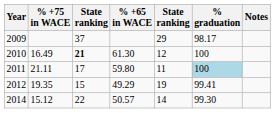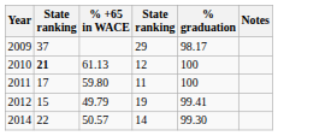 <table class="wikitable sortable">
 <tr>
 <th>Year</th>
-<th>% +75 <br>in WACE</th>
 <th>State<br>ranking</th>
 <th>% +65 <br>in WACE</th>
 <th>State <br>ranking</th>
 <th>% <br>graduation</th>
 <th>Notes</th>
 </tr>
 <tr>
 <td>2009</td>
-<td></td>
 <td>37</td>
 <td></td>
 <td>29</td>
 <td>98.17</td>
 <td></td>
 </tr>
 <tr>
 <td>2010</td>
-<td>16.49</td>
 <td><strong>21</strong></td>
-<td>61.30</td>
+<td>61.13</td>
 <td>12</td>
 <td>100</td>
 <td></td>
 </tr>
 <tr>
 <td>2011</td>
-<td>21.11</td>
 <td>17</td>
 <td>59.80</td>
 <td>11</td>
-<td style="background: lightblue;">100</td>
+<td>100</td>
 <td></td>
 </tr>
 <tr>
 <td>2012</td>
-<td>19.35</td>
 <td>15</td>
-<td>49.29</td>
+<td>49.79</td>
 <td>19</td>
 <td>99.41</td>
 <td></td>
 </tr>
 <tr>
 <td>2014</td>
-<td>15.12</td>
 <td>22</td>
 <td>50.57</td>
 <td>14</td>
 <td>99.30</td>
 <td></td>
 </tr>
 </table>
